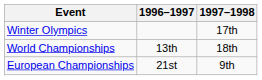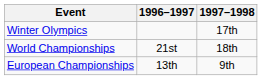 <table class="wikitable" style="text-align:center">
 <tr>
 <th>Event</th>
 <th>1996–1997</th>
 <th>1997–1998</th>
 </tr>
 <tr>
 <td align=left><a href='#'>Winter Olympics</a></td>
 <td></td>
 <td>17th</td>
 </tr>
 <tr>
 <td align=left><a href='#'>World Championships</a></td>
-<td>13th</td>
+<td>21st</td>
 <td>18th</td>
 </tr>
 <tr>
 <td align=left><a href='#'>European Championships</a></td>
-<td>21st</td>
+<td>13th</td>
 <td>9th</td>
 </tr>
 </table>
